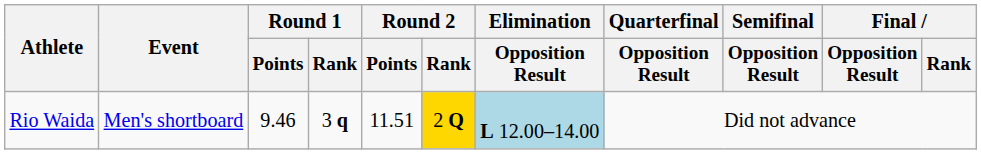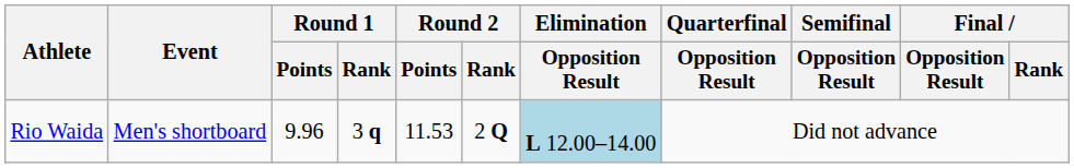 <table class="wikitable" style="font-size:90%">
 <tr>
 <th rowspan=2>Athlete</th>
 <th rowspan=2>Event</th>
 <th colspan=2>Round 1</th>
 <th colspan=2>Round 2</th>
 <th>Elimination</th>
 <th>Quarterfinal</th>
 <th>Semifinal</th>
 <th colspan=2>Final / </th>
 </tr>
 <tr style="font-size: 95%">
 <th>Points</th>
 <th>Rank</th>
 <th>Points</th>
 <th>Rank</th>
 <th>Opposition<br>Result</th>
 <th>Opposition<br>Result</th>
 <th>Opposition<br>Result</th>
 <th>Opposition<br>Result</th>
 <th>Rank</th>
 </tr>
 <tr align=center>
 <td align=left><a href='#'>Rio Waida</a></td>
 <td align=left><a href='#'>Men's shortboard</a></td>
-<td>9.46</td>
+<td>9.96</td>
 <td>3 <strong>q</strong></td>
-<td>11.51</td>
-<td style="background: gold;">2 <strong>Q</strong></td>
+<td>11.53</td>
+<td>2 <strong>Q</strong></td>
 <td style="background: lightblue;"><br><strong>L</strong> 12.00–14.00</td>
 <td colspan=5>Did not advance</td>
 </tr>
 </table>
